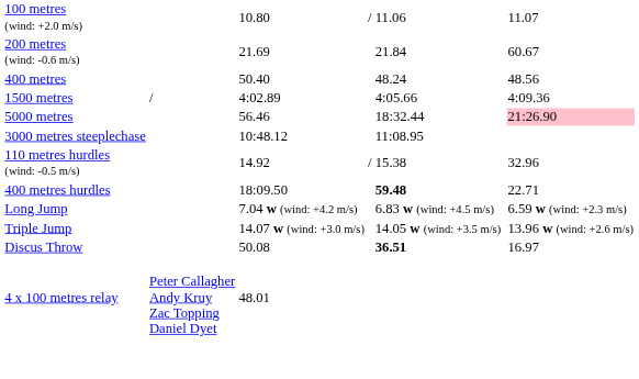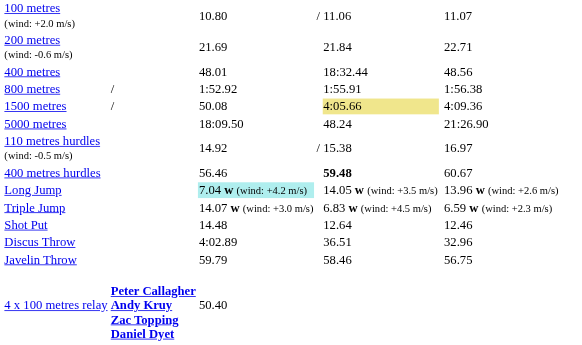 <table>
 <tr>
 <td><a href='#'>100 metres</a> <br> <small>(wind: +2.0 m/s)</small></td>
 <td></td>
 <td>10.80</td>
 <td>/</td>
 <td>11.06</td>
 <td></td>
 <td>11.07</td>
 </tr>
 <tr>
 <td><a href='#'>200 metres</a> <br> <small>(wind: -0.6 m/s)</small></td>
 <td></td>
 <td>21.69</td>
 <td></td>
 <td>21.84</td>
 <td></td>
-<td>60.67</td>
+<td>22.71</td>
 </tr>
 <tr>
 <td><a href='#'>400 metres</a></td>
 <td></td>
-<td>50.40</td>
+<td>48.01</td>
 <td></td>
-<td>48.24</td>
+<td>18:32.44</td>
 <td></td>
 <td>48.56</td>
 </tr>
 <tr>
+<td><a href='#'>800 metres</a></td>
+<td>/</td>
+<td>1:52.92</td>
+<td></td>
+<td>1:55.91</td>
+<td></td>
+<td>1:56.38</td>
+</tr>
+<tr>
 <td><a href='#'>1500 metres</a></td>
 <td>/</td>
-<td>4:02.89</td>
+<td>50.08</td>
 <td></td>
-<td>4:05.66</td>
+<td style="background: khaki;">4:05.66</td>
 <td></td>
 <td>4:09.36</td>
 </tr>
 <tr>
 <td><a href='#'>5000 metres</a></td>
 <td></td>
-<td>56.46</td>
+<td>18:09.50</td>
 <td></td>
-<td>18:32.44</td>
+<td>48.24</td>
 <td></td>
-<td style="background: pink;">21:26.90</td>
-</tr>
-<tr>
-<td><a href='#'>3000 metres steeplechase</a></td>
-<td></td>
-<td>10:48.12</td>
-<td></td>
-<td>11:08.95</td>
-<td></td>
-<td></td>
+<td>21:26.90</td>
 </tr>
 <tr>
 <td><a href='#'>110 metres hurdles</a> <br> <small>(wind: -0.5 m/s)</small></td>
 <td></td>
 <td>14.92</td>
 <td>/</td>
 <td>15.38</td>
 <td></td>
-<td>32.96</td>
+<td>16.97</td>
 </tr>
 <tr>
 <td><a href='#'>400 metres hurdles</a></td>
 <td></td>
-<td>18:09.50</td>
+<td>56.46</td>
 <td></td>
 <td><strong>59.48</strong></td>
 <td></td>
-<td>22.71</td>
+<td>60.67</td>
 </tr>
 <tr>
 <td><a href='#'>Long Jump</a></td>
 <td></td>
-<td>7.04 <strong>w</strong> <small>(wind: +4.2 m/s)</small></td>
+<td style="background: paleturquoise;">7.04 <strong>w</strong> <small>(wind: +4.2 m/s)</small></td>
+<td></td>
+<td>14.05 <strong>w</strong> <small>(wind: +3.5 m/s)</small></td>
+<td></td>
+<td>13.96 <strong>w</strong> <small>(wind: +2.6 m/s)</small></td>
+</tr>
+<tr>
+<td><a href='#'>Triple Jump</a></td>
+<td></td>
+<td>14.07 <strong>w</strong> <small>(wind: +3.0 m/s)</small></td>
 <td></td>
 <td>6.83 <strong>w</strong> <small>(wind: +4.5 m/s)</small></td>
 <td></td>
 <td>6.59 <strong>w</strong> <small>(wind: +2.3 m/s)</small></td>
 </tr>
 <tr>
-<td><a href='#'>Triple Jump</a></td>
+<td><a href='#'>Shot Put</a></td>
 <td></td>
-<td>14.07 <strong>w</strong> <small>(wind: +3.0 m/s)</small></td>
+<td>14.48</td>
 <td></td>
-<td>14.05 <strong>w</strong> <small>(wind: +3.5 m/s)</small></td>
+<td>12.64</td>
 <td></td>
-<td>13.96 <strong>w</strong> <small>(wind: +2.6 m/s)</small></td>
+<td>12.46</td>
 </tr>
 <tr>
 <td><a href='#'>Discus Throw</a></td>
 <td></td>
-<td>50.08</td>
+<td>4:02.89</td>
 <td></td>
-<td><strong>36.51</strong></td>
+<td>36.51</td>
 <td></td>
-<td>16.97</td>
+<td>32.96</td>
+</tr>
+<tr>
+<td><a href='#'>Javelin Throw</a></td>
+<td></td>
+<td>59.79</td>
+<td></td>
+<td>58.46</td>
+<td></td>
+<td>56.75</td>
 </tr>
 <tr>
 <td><a href='#'>4 x 100 metres relay</a></td>
-<td> <br> <a href='#'>Peter Callagher</a> <br> <a href='#'>Andy Kruy</a> <br> <a href='#'>Zac Topping</a> <br> <a href='#'>Daniel Dyet</a></td>
-<td>48.01</td>
+<td><strong> <br> <a href='#'>Peter Callagher</a> <br> <a href='#'>Andy Kruy</a> <br> <a href='#'>Zac Topping</a> <br> <a href='#'>Daniel Dyet</a></strong></td>
+<td>50.40</td>
 <td></td>
 <td></td>
 <td></td>
 <td></td>
 </tr>
 </table>
